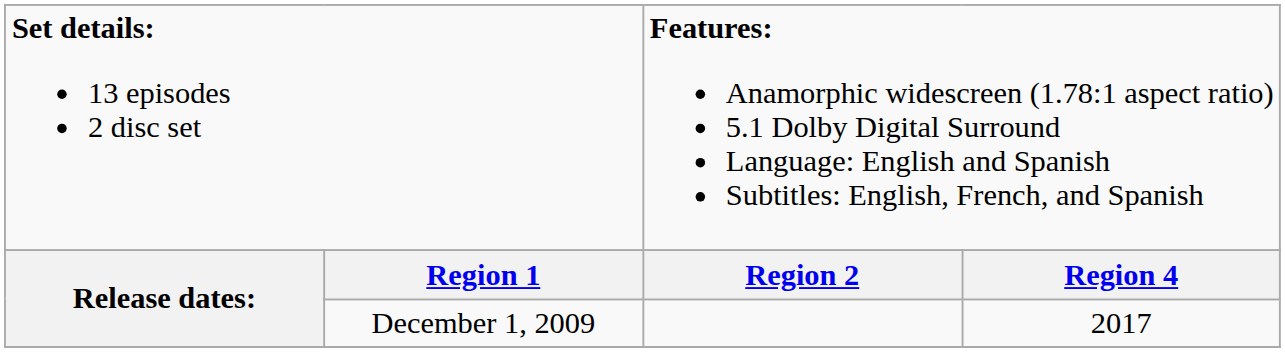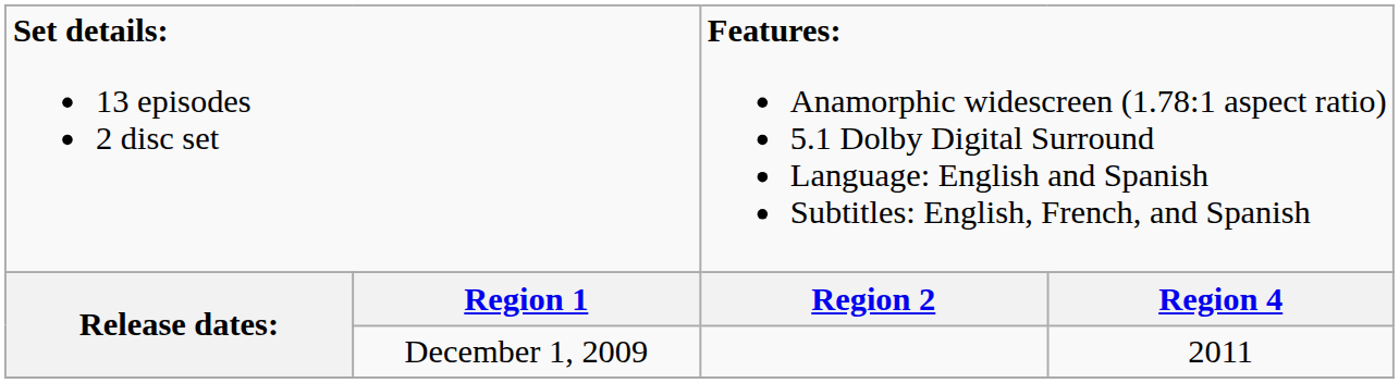 <table class="wikitable">
 <tr>
 <td colspan="2" width="30%" valign="top"><strong>Set details:</strong><br><ul><li>13 episodes</li><li>2 disc set</li></ul></td>
 <td colspan="3" valign=top><strong>Features:</strong><br><ul><li>Anamorphic widescreen (1.78:1 aspect ratio)</li><li>5.1 Dolby Digital Surround</li><li>Language: English and Spanish</li><li>Subtitles: English, French, and Spanish</li></ul></td>
 </tr>
 <tr>
 <th rowspan="2" width="25%">Release dates:</th>
 <th width="25%"><a href='#'>Region 1</a></th>
 <th width="25%"><a href='#'>Region 2</a></th>
 <th width="25%"><a href='#'>Region 4</a></th>
 </tr>
 <tr>
 <td align="center">December 1, 2009</td>
 <td align="center"></td>
-<td align="center">2017</td>
+<td align="center">2011</td>
 </tr>
 <tr>
 </tr>
 </table>
